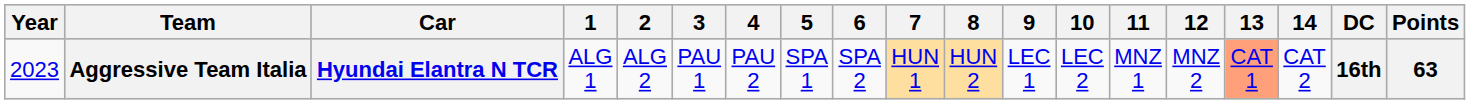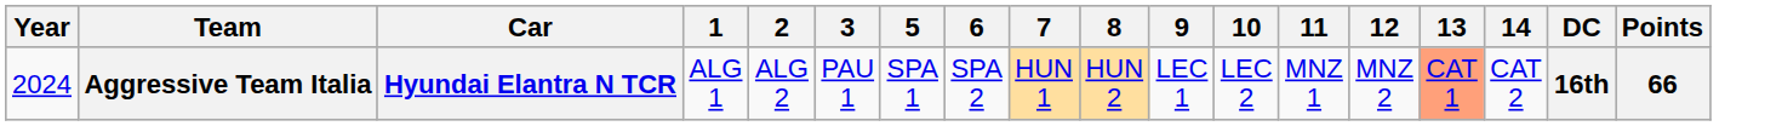 <table class="wikitable" style="text-align:center; font-size:85%">
 <tr>
 <th>Year</th>
 <th>Team</th>
 <th>Car</th>
 <th>1</th>
 <th>2</th>
 <th>3</th>
-<th>4</th>
 <th>5</th>
 <th>6</th>
 <th>7</th>
 <th>8</th>
 <th>9</th>
 <th>10</th>
 <th>11</th>
 <th>12</th>
 <th>13</th>
 <th>14</th>
 <th>DC</th>
 <th>Points</th>
 </tr>
 <tr>
-<td><a href='#'>2023</a></td>
+<td><a href='#'>2024</a></td>
 <th nowrap>Aggressive Team Italia</th>
 <th nowrap><a href='#'>Hyundai Elantra N TCR</a></th>
 <td><a href='#'>ALG<br>1</a></td>
 <td><a href='#'>ALG<br>2</a></td>
 <td><a href='#'>PAU<br>1</a></td>
-<td><a href='#'>PAU<br>2</a></td>
 <td><a href='#'>SPA<br>1</a></td>
 <td><a href='#'>SPA<br>2</a></td>
 <td style="background:#FFDF9F;"><a href='#'>HUN<br>1</a><br></td>
 <td style="background:#FFDF9F;"><a href='#'>HUN<br>2</a><br></td>
 <td><a href='#'>LEC<br>1</a></td>
 <td><a href='#'>LEC<br>2</a></td>
 <td><a href='#'>MNZ<br>1</a></td>
 <td><a href='#'>MNZ<br>2</a></td>
 <td style="background: lightsalmon;"><a href='#'>CAT<br>1</a></td>
 <td><a href='#'>CAT<br>2</a></td>
 <th>16th</th>
-<th>63</th>
+<th>66</th>
 </tr>
 </table>
